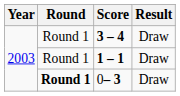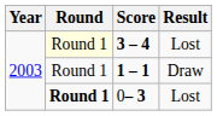 <table class="wikitable" style="text-align: center;">
 <tr>
 <th>Year</th>
 <th>Round</th>
 <th>Score</th>
 <th>Result</th>
 </tr>
 <tr>
 <td rowspan=3><a href='#'>2003</a></td>
-<td>Round 1</td>
+<td style="background: lightyellow;">Round 1</td>
 <td align="left"> <strong>3 – 4</strong> </td>
-<td>Draw</td>
+<td>Lost</td>
 </tr>
 <tr>
 <td>Round 1</td>
 <td align="left"> <strong>1 – 1</strong> </td>
 <td>Draw</td>
 </tr>
 <tr>
 <td><strong>Round 1</strong></td>
 <td align="left"> 0<strong>– 3</strong> </td>
-<td>Draw</td>
+<td>Lost</td>
 </tr>
 </table>
